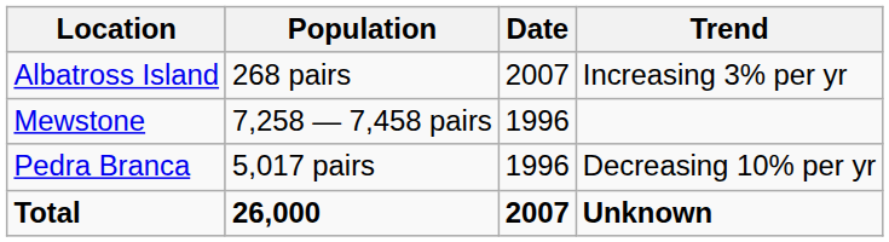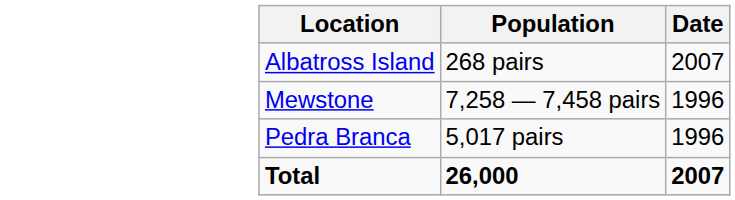 <table class="wikitable" style="float: right;">
 <tr>
 <th>Location</th>
 <th>Population</th>
 <th>Date</th>
-<th>Trend</th>
 </tr>
 <tr>
 <td><a href='#'>Albatross Island</a></td>
 <td>268 pairs</td>
 <td>2007</td>
-<td>Increasing 3% per yr</td>
 </tr>
 <tr>
 <td><a href='#'>Mewstone</a></td>
 <td>7,258 — 7,458 pairs</td>
 <td>1996</td>
-<td></td>
 </tr>
 <tr>
 <td><a href='#'>Pedra Branca</a></td>
 <td>5,017 pairs</td>
 <td>1996</td>
-<td>Decreasing 10% per yr</td>
 </tr>
 <tr>
 <td><strong>Total</strong></td>
 <td><strong>26,000</strong></td>
 <td><strong>2007</strong></td>
-<td><strong>Unknown</strong></td>
 </tr>
 </table>
